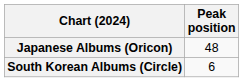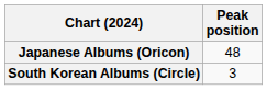 <table class="wikitable sortable plainrowheaders" style="text-align:center">
 <tr>
 <th scope="col">Chart (2024)</th>
 <th scope="col">Peak<br>position</th>
 </tr>
 <tr>
 <th scope="row">Japanese Albums (Oricon)</th>
 <td>48</td>
 </tr>
 <tr>
 <th scope="row">South Korean Albums (Circle)</th>
-<td>6</td>
+<td>3</td>
 </tr>
 </table>
